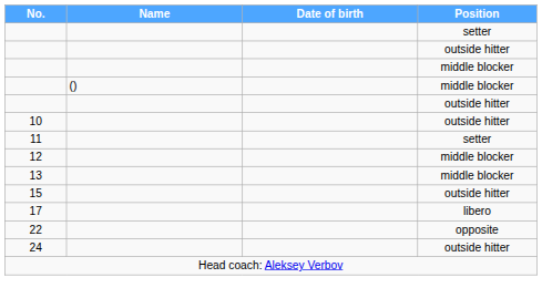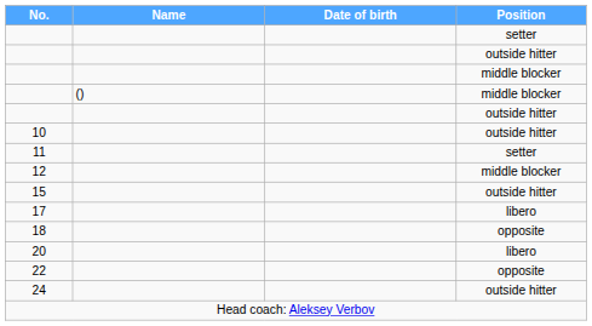 <table class="wikitable sortable" style="font-size:100%; text-align:center;">
 <tr>
 <th style="width:5em; color:#FFFFFF; background-color:#4da6ff">No.</th>
 <th style="width:15em; color:#FFFFFF; background-color:#4da6ff">Name</th>
 <th style="width:15em; color:#FFFFFF; background-color:#4da6ff">Date of birth</th>
 <th style="width:10em; color:#FFFFFF; background-color:#4da6ff">Position</th>
 </tr>
 <tr>
 <td></td>
 <td align=left> </td>
 <td align=right></td>
 <td>setter</td>
 </tr>
 <tr>
 <td></td>
 <td align=left> </td>
 <td align=right></td>
 <td>outside hitter</td>
 </tr>
 <tr>
 <td></td>
 <td align=left> </td>
 <td align=right></td>
 <td>middle blocker</td>
 </tr>
 <tr>
 <td></td>
 <td align=left>  ()</td>
 <td align=right></td>
 <td>middle blocker</td>
 </tr>
 <tr>
 <td></td>
 <td align=left> </td>
 <td align=right></td>
 <td>outside hitter</td>
 </tr>
 <tr>
 <td>10</td>
 <td align=left> </td>
 <td align=right></td>
 <td>outside hitter</td>
 </tr>
 <tr>
 <td>11</td>
 <td align=left> </td>
 <td align=right></td>
 <td>setter</td>
 </tr>
 <tr>
 <td>12</td>
 <td align=left> </td>
 <td align=right></td>
 <td>middle blocker</td>
 </tr>
 <tr>
-<td>13</td>
-<td align=left> </td>
-<td align=right></td>
-<td>middle blocker</td>
-</tr>
-<tr>
 <td>15</td>
 <td align=left> </td>
 <td align=right></td>
 <td>outside hitter</td>
 </tr>
 <tr>
 <td>17</td>
+<td align=left> </td>
+<td align=right></td>
+<td>libero</td>
+</tr>
+<tr>
+<td>18</td>
+<td align=left> </td>
+<td align=right></td>
+<td>opposite</td>
+</tr>
+<tr>
+<td>20</td>
 <td align=left> </td>
 <td align=right></td>
 <td>libero</td>
 </tr>
 <tr>
 <td>22</td>
 <td align=left> </td>
 <td align=right></td>
 <td>opposite</td>
 </tr>
 <tr>
 <td>24</td>
 <td align=left> </td>
 <td align=right></td>
 <td>outside hitter</td>
 </tr>
 <tr>
 <td colspan=4>Head coach:  <a href='#'>Aleksey Verbov</a></td>
 </tr>
 </table>
